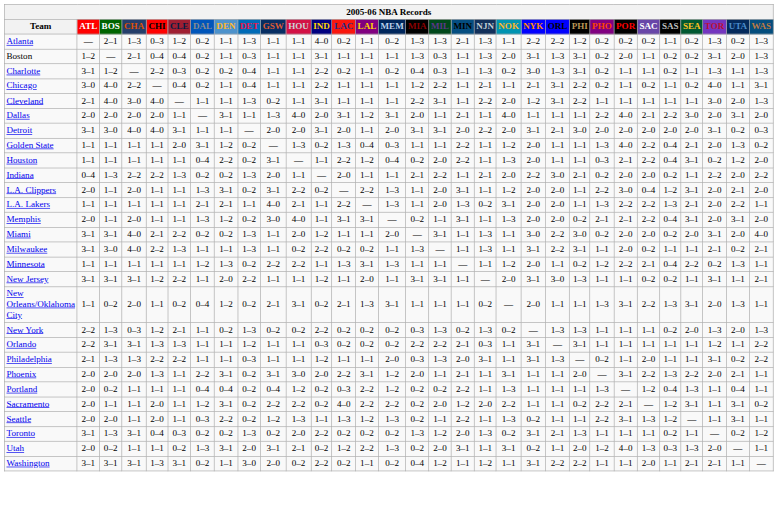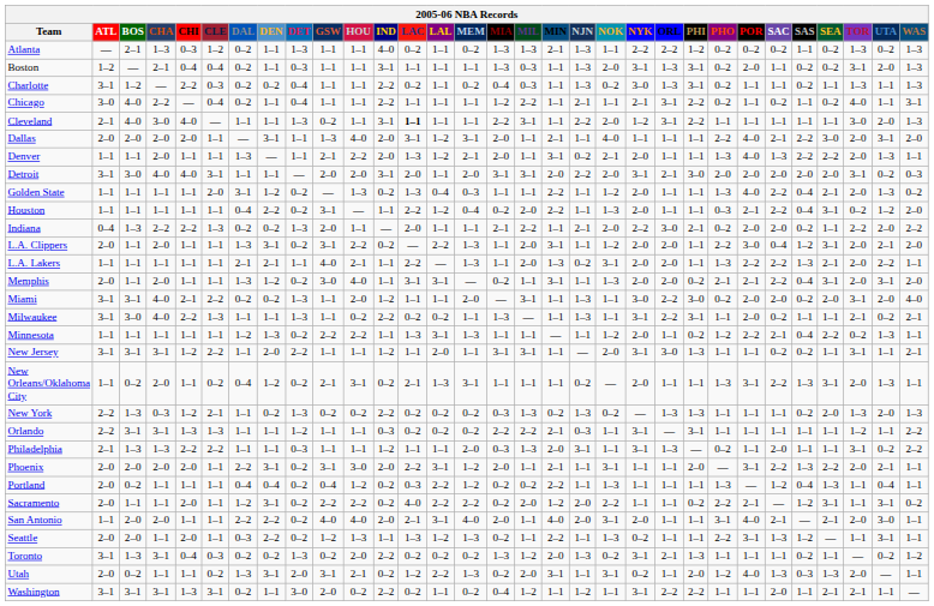 <table class="wikitable" style="font-size:86%; text-align:center;">
 <tr>
 <th colspan=31>2005-06 NBA Records</th>
 </tr>
 <tr>
 <th width=100>Team</th>
 <th style="background:#FF0000;color:#FFFFFF;width=35">ATL</th>
 <th style="background:#006400;color:#FFFFFF;width=35">BOS</th>
 <th style="background:#253E6A;color:#DF5106;width=35">CHA</th>
 <th style="background:#FF0000;color:#000000;width=35">CHI</th>
 <th style="background:#9F1F32;color:#001D43;width=35">CLE</th>
 <th style="background:#0055BA;color:#898D8F;width=35">DAL</th>
 <th style="background:#4C92CC;color:#FDB827;width=35">DEN</th>
 <th style="background:#006BB7;color:#ED164B;width=35">DET</th>
 <th style="background:#072E63;color:#DC5A34;width=35">GSW</th>
 <th style="background:#D31145;color:#CBD4D8;width=35">HOU</th>
 <th style="background:#000080;color:#FFD700;width=35">IND</th>
 <th style="background:#F9160D;color:#1A2E8B;width=35">LAC</th>
 <th style="background:#800080;color:#FFD700;width=35">LAL</th>
 <th style="background:#00265B;color:#BAD1EB;width=35">MEM</th>
 <th style="background:#000000;color:#8B0000;width=35">MIA</th>
 <th style="background:#00471B;color:#5C378A;width=35">MIL</th>
 <th style="background:#044D80;color:#000000;width=35">MIN</th>
 <th style="background:#12305B;color:#C4CED4;width=35">NJN</th>
 <th style="background:#0093B1;color:#FDB827;width=35">NOK</th>
 <th style="background:#0000FF;color:#FF8C00;width=35">NYK</th>
 <th style="background:#0000FF;color:#000000;width=35">ORL</th>
 <th style="background:#000000;color:#BB9754;width=35">PHI</th>
 <th style="background:#800080;color:#FF4500;width=35">PHO</th>
 <th style="background:#000000;color:#FF0000;width=35">POR</th>
 <th style="background:#6846A8;color:#FFFFFF;width=35">SAC</th>
 <th style="background:#000000;color:#C0C0C0;width=35">SAS</th>
 <th style="background:#005831;color:#FFC322;width=35">SEA</th>
 <th style="background:#7436BF;color:#BE0F34;width=35">TOR</th>
 <th style="background:#042A5C;color:#4C8ECC;width=35">UTA</th>
 <th style="background:#044D7D;color:#BC7A44;width=35">WAS</th>
 </tr>
 <tr>
 <td style="text-align:left;"><a href='#'>Atlanta</a></td>
 <td>—</td>
 <td>2–1</td>
 <td>1–3</td>
 <td>0–3</td>
 <td>1–2</td>
 <td>0–2</td>
 <td>1–1</td>
 <td>1–3</td>
 <td>1–1</td>
 <td>1–1</td>
 <td>4–0</td>
 <td>0–2</td>
 <td>1–1</td>
 <td>0–2</td>
 <td>1–3</td>
 <td>1–3</td>
 <td>2–1</td>
 <td>1–3</td>
 <td>1–1</td>
 <td>2–2</td>
 <td>2–2</td>
 <td>1–2</td>
 <td>0–2</td>
 <td>0–2</td>
 <td>0–2</td>
 <td>1–1</td>
 <td>0–2</td>
 <td>1–3</td>
 <td>0–2</td>
 <td>1–3</td>
 </tr>
 <tr>
 <td style="text-align:left;">Boston</td>
 <td>1–2</td>
 <td>—</td>
 <td>2–1</td>
 <td>0–4</td>
 <td>0–4</td>
 <td>0–2</td>
 <td>1–1</td>
 <td>0–3</td>
 <td>1–1</td>
 <td>1–1</td>
 <td>3–1</td>
 <td>1–1</td>
 <td>1–1</td>
 <td>1–1</td>
 <td>1–3</td>
 <td>0–3</td>
 <td>1–1</td>
 <td>1–3</td>
 <td>2–0</td>
 <td>3–1</td>
 <td>1–3</td>
 <td>3–1</td>
 <td>0–2</td>
 <td>2–0</td>
 <td>1–1</td>
 <td>0–2</td>
 <td>0–2</td>
 <td>3–1</td>
 <td>2–0</td>
 <td>1–3</td>
 </tr>
 <tr>
 <td style="text-align:left;"><a href='#'>Charlotte</a></td>
 <td>3–1</td>
 <td>1–2</td>
 <td>—</td>
 <td>2–2</td>
 <td>0–3</td>
 <td>0–2</td>
 <td>0–2</td>
 <td>0–4</td>
 <td>1–1</td>
 <td>1–1</td>
 <td>2–2</td>
 <td>0–2</td>
 <td>1–1</td>
 <td>0–2</td>
 <td>0–4</td>
 <td>0–3</td>
 <td>1–1</td>
 <td>1–3</td>
 <td>0–2</td>
 <td>3–0</td>
 <td>1–3</td>
 <td>3–1</td>
 <td>0–2</td>
 <td>1–1</td>
 <td>1–1</td>
 <td>0–2</td>
 <td>1–1</td>
 <td>1–3</td>
 <td>1–1</td>
 <td>1–3</td>
 </tr>
 <tr>
 <td style="text-align:left;"><a href='#'>Chicago</a></td>
 <td>3–0</td>
 <td>4–0</td>
 <td>2–2</td>
 <td>—</td>
 <td>0–4</td>
 <td>0–2</td>
 <td>1–1</td>
 <td>0–4</td>
 <td>1–1</td>
 <td>1–1</td>
 <td>2–2</td>
 <td>1–1</td>
 <td>1–1</td>
 <td>1–1</td>
 <td>1–2</td>
 <td>2–2</td>
 <td>1–1</td>
 <td>2–1</td>
 <td>1–1</td>
 <td>2–1</td>
 <td>3–1</td>
 <td>2–2</td>
 <td>0–2</td>
 <td>1–1</td>
 <td>0–2</td>
 <td>1–1</td>
 <td>0–2</td>
 <td>4–0</td>
 <td>1–1</td>
 <td>3–1</td>
 </tr>
 <tr>
 <td style="text-align:left;"><a href='#'>Cleveland</a></td>
 <td>2–1</td>
 <td>4–0</td>
 <td>3–0</td>
 <td>4–0</td>
 <td>—</td>
 <td>1–1</td>
 <td>1–1</td>
 <td>1–3</td>
 <td>0–2</td>
 <td>1–1</td>
 <td>3–1</td>
-<td>1–1</td>
+<td><strong>1–1</strong></td>
 <td>1–1</td>
 <td>1–1</td>
 <td>2–2</td>
 <td>3–1</td>
 <td>1–1</td>
 <td>2–2</td>
 <td>2–0</td>
 <td>1–2</td>
 <td>3–1</td>
 <td>2–2</td>
 <td>1–1</td>
 <td>1–1</td>
 <td>1–1</td>
 <td>1–1</td>
 <td>1–1</td>
 <td>3–0</td>
 <td>2–0</td>
 <td>1–3</td>
 </tr>
 <tr>
 <td style="text-align:left;"><a href='#'>Dallas</a></td>
 <td>2–0</td>
 <td>2–0</td>
 <td>2–0</td>
 <td>2–0</td>
 <td>1–1</td>
 <td>—</td>
 <td>3–1</td>
 <td>1–1</td>
 <td>1–3</td>
 <td>4–0</td>
 <td>2–0</td>
 <td>3–1</td>
 <td>1–2</td>
 <td>3–1</td>
 <td>2–0</td>
 <td>1–1</td>
 <td>2–1</td>
 <td>1–1</td>
 <td>4–0</td>
 <td>1–1</td>
 <td>1–1</td>
 <td>1–1</td>
 <td>2–2</td>
 <td>4–0</td>
 <td>2–1</td>
 <td>2–2</td>
 <td>3–0</td>
 <td>2–0</td>
 <td>3–1</td>
 <td>2–0</td>
+</tr>
+<tr>
+<td style="text-align:left;"><a href='#'>Denver</a></td>
+<td>1–1</td>
+<td>1–1</td>
+<td>2–0</td>
+<td>1–1</td>
+<td>1–1</td>
+<td>1–3</td>
+<td>—</td>
+<td>1–1</td>
+<td>2–1</td>
+<td>2–2</td>
+<td>2–0</td>
+<td>1–3</td>
+<td>1–2</td>
+<td>2–1</td>
+<td>2–0</td>
+<td>1–1</td>
+<td>3–1</td>
+<td>0–2</td>
+<td>2–1</td>
+<td>2–0</td>
+<td>1–1</td>
+<td>1–1</td>
+<td>1–3</td>
+<td>4–0</td>
+<td>1–3</td>
+<td>2–2</td>
+<td>2–2</td>
+<td>2–0</td>
+<td>1–3</td>
+<td>1–1</td>
 </tr>
 <tr>
 <td style="text-align:left;"><a href='#'>Detroit</a></td>
 <td>3–1</td>
 <td>3–0</td>
 <td>4–0</td>
 <td>4–0</td>
 <td>3–1</td>
 <td>1–1</td>
 <td>1–1</td>
 <td>—</td>
 <td>2–0</td>
 <td>2–0</td>
 <td>3–1</td>
 <td>2–0</td>
 <td>1–1</td>
 <td>2–0</td>
 <td>3–1</td>
 <td>3–1</td>
 <td>2–0</td>
 <td>2–2</td>
 <td>2–0</td>
 <td>3–1</td>
 <td>2–1</td>
 <td>3–0</td>
 <td>2–0</td>
 <td>2–0</td>
 <td>2–0</td>
 <td>2–0</td>
 <td>2–0</td>
 <td>3–1</td>
 <td>0–2</td>
 <td>0–3</td>
 </tr>
 <tr>
 <td style="text-align:left;"><a href='#'>Golden State</a></td>
 <td>1–1</td>
 <td>1–1</td>
 <td>1–1</td>
 <td>1–1</td>
 <td>2–0</td>
 <td>3–1</td>
 <td>1–2</td>
 <td>0–2</td>
 <td>—</td>
 <td>1–3</td>
 <td>0–2</td>
 <td>1–3</td>
 <td>0–4</td>
 <td>0–3</td>
 <td>1–1</td>
 <td>1–1</td>
 <td>2–2</td>
 <td>1–1</td>
 <td>1–2</td>
 <td>2–0</td>
 <td>1–1</td>
 <td>1–1</td>
 <td>1–3</td>
 <td>4–0</td>
 <td>2–2</td>
 <td>0–4</td>
 <td>2–1</td>
 <td>2–0</td>
 <td>1–3</td>
 <td>0–2</td>
 </tr>
 <tr>
 <td style="text-align:left;"><a href='#'>Houston</a></td>
 <td>1–1</td>
 <td>1–1</td>
 <td>1–1</td>
 <td>1–1</td>
 <td>1–1</td>
 <td>0–4</td>
 <td>2–2</td>
 <td>0–2</td>
 <td>3–1</td>
 <td>—</td>
 <td>1–1</td>
 <td>2–2</td>
 <td>1–2</td>
 <td>0–4</td>
 <td>0–2</td>
 <td>2–0</td>
 <td>2–2</td>
 <td>1–1</td>
 <td>1–3</td>
 <td>2–0</td>
 <td>1–1</td>
 <td>1–1</td>
 <td>0–3</td>
 <td>2–1</td>
 <td>2–2</td>
 <td>0–4</td>
 <td>3–1</td>
 <td>0–2</td>
 <td>1–2</td>
 <td>2–0</td>
 </tr>
 <tr>
 <td style="text-align:left;"><a href='#'>Indiana</a></td>
 <td>0–4</td>
 <td>1–3</td>
 <td>2–2</td>
 <td>2–2</td>
 <td>1–3</td>
 <td>0–2</td>
 <td>0–2</td>
 <td>1–3</td>
 <td>2–0</td>
 <td>1–1</td>
 <td>—</td>
 <td>2–0</td>
 <td>1–1</td>
 <td>1–1</td>
 <td>2–1</td>
 <td>2–2</td>
 <td>1–1</td>
 <td>2–1</td>
 <td>2–0</td>
 <td>2–2</td>
 <td>3–0</td>
 <td>2–1</td>
 <td>0–2</td>
 <td>2–0</td>
 <td>2–0</td>
 <td>0–2</td>
 <td>1–1</td>
 <td>2–2</td>
 <td>2–0</td>
 <td>2–2</td>
 </tr>
 <tr>
 <td style="text-align:left;"><a href='#'>L.A. Clippers</a></td>
 <td>2–0</td>
 <td>1–1</td>
 <td>2–0</td>
 <td>1–1</td>
 <td>1–1</td>
 <td>1–3</td>
 <td>3–1</td>
 <td>0–2</td>
 <td>3–1</td>
 <td>2–2</td>
 <td>0–2</td>
 <td>—</td>
 <td>2–2</td>
 <td>1–3</td>
 <td>1–1</td>
 <td>2–0</td>
 <td>3–1</td>
 <td>1–1</td>
 <td>1–2</td>
 <td>2–0</td>
 <td>2–0</td>
 <td>1–1</td>
 <td>2–2</td>
 <td>3–0</td>
 <td>0–4</td>
 <td>1–2</td>
 <td>3–1</td>
 <td>2–0</td>
 <td>2–1</td>
 <td>2–0</td>
 </tr>
 <tr>
 <td style="text-align:left;"><a href='#'>L.A. Lakers</a></td>
 <td>1–1</td>
 <td>1–1</td>
 <td>1–1</td>
 <td>1–1</td>
 <td>1–1</td>
 <td>2–1</td>
 <td>2–1</td>
 <td>1–1</td>
 <td>4–0</td>
 <td>2–1</td>
 <td>1–1</td>
 <td>2–2</td>
 <td>—</td>
 <td>1–3</td>
 <td>1–1</td>
 <td>2–0</td>
 <td>1–3</td>
 <td>0–2</td>
 <td>3–1</td>
 <td>2–0</td>
 <td>2–0</td>
 <td>1–1</td>
 <td>1–3</td>
 <td>2–2</td>
 <td>2–2</td>
 <td>1–3</td>
 <td>2–1</td>
 <td>2–0</td>
 <td>2–2</td>
 <td>1–1</td>
 </tr>
 <tr>
 <td style="text-align:left;"><a href='#'>Memphis</a></td>
 <td>2–0</td>
 <td>1–1</td>
 <td>2–0</td>
 <td>1–1</td>
 <td>1–1</td>
 <td>1–3</td>
 <td>1–2</td>
 <td>0–2</td>
 <td>3–0</td>
 <td>4–0</td>
 <td>1–1</td>
 <td>3–1</td>
 <td>3–1</td>
 <td>—</td>
 <td>0–2</td>
 <td>1–1</td>
 <td>3–1</td>
 <td>1–1</td>
 <td>1–3</td>
 <td>2–0</td>
 <td>2–0</td>
 <td>0–2</td>
 <td>2–1</td>
 <td>2–1</td>
 <td>2–2</td>
 <td>0–4</td>
 <td>3–1</td>
 <td>2–0</td>
 <td>3–1</td>
 <td>2–0</td>
 </tr>
 <tr>
 <td style="text-align:left;"><a href='#'>Miami</a></td>
 <td>3–1</td>
 <td>3–1</td>
 <td>4–0</td>
 <td>2–1</td>
 <td>2–2</td>
 <td>0–2</td>
 <td>0–2</td>
 <td>1–3</td>
 <td>1–1</td>
 <td>2–0</td>
 <td>1–2</td>
 <td>1–1</td>
 <td>1–1</td>
 <td>2–0</td>
 <td>—</td>
 <td>3–1</td>
 <td>1–1</td>
 <td>1–3</td>
 <td>1–1</td>
 <td>3–0</td>
 <td>2–2</td>
 <td>3–0</td>
 <td>0–2</td>
 <td>2–0</td>
 <td>2–0</td>
 <td>0–2</td>
 <td>2–0</td>
 <td>3–1</td>
 <td>2–0</td>
 <td>4–0</td>
 </tr>
 <tr>
 <td style="text-align:left;"><a href='#'>Milwaukee</a></td>
 <td>3–1</td>
 <td>3–0</td>
 <td>4–0</td>
 <td>2–2</td>
 <td>1–3</td>
 <td>1–1</td>
 <td>1–1</td>
 <td>1–3</td>
 <td>1–1</td>
 <td>0–2</td>
 <td>2–2</td>
 <td>0–2</td>
 <td>0–2</td>
 <td>1–1</td>
 <td>1–3</td>
 <td>—</td>
 <td>1–1</td>
 <td>1–3</td>
 <td>1–1</td>
 <td>3–1</td>
 <td>2–2</td>
 <td>3–1</td>
 <td>1–1</td>
 <td>2–0</td>
 <td>0–2</td>
 <td>1–1</td>
 <td>1–1</td>
 <td>2–1</td>
 <td>0–2</td>
 <td>2–1</td>
 </tr>
 <tr>
 <td style="text-align:left;"><a href='#'>Minnesota</a></td>
 <td>1–1</td>
 <td>1–1</td>
 <td>1–1</td>
 <td>1–1</td>
 <td>1–1</td>
 <td>1–2</td>
 <td>1–3</td>
 <td>0–2</td>
 <td>2–2</td>
 <td>2–2</td>
 <td>1–1</td>
 <td>1–3</td>
 <td>3–1</td>
 <td>1–3</td>
 <td>1–1</td>
 <td>1–1</td>
 <td>—</td>
 <td>1–1</td>
 <td>1–2</td>
 <td>2–0</td>
 <td>1–1</td>
 <td>0–2</td>
 <td>1–2</td>
 <td>2–2</td>
 <td>2–1</td>
 <td>0–4</td>
 <td>2–2</td>
 <td>0–2</td>
 <td>1–3</td>
 <td>1–1</td>
 </tr>
 <tr>
 <td style="text-align:left;"><a href='#'>New Jersey</a></td>
 <td>3–1</td>
 <td>3–1</td>
 <td>3–1</td>
 <td>1–2</td>
 <td>2–2</td>
 <td>1–1</td>
 <td>2–0</td>
 <td>2–2</td>
 <td>1–1</td>
 <td>1–1</td>
 <td>1–2</td>
 <td>1–1</td>
 <td>2–0</td>
 <td>1–1</td>
 <td>3–1</td>
 <td>3–1</td>
 <td>1–1</td>
 <td>—</td>
 <td>2–0</td>
 <td>3–1</td>
 <td>3–0</td>
 <td>1–3</td>
 <td>1–1</td>
 <td>1–1</td>
 <td>0–2</td>
 <td>0–2</td>
 <td>1–1</td>
 <td>3–1</td>
 <td>1–1</td>
 <td>2–1</td>
 </tr>
 <tr>
 <td style="text-align:left;"><a href='#'>New Orleans/Oklahoma City</a></td>
 <td>1–1</td>
 <td>0–2</td>
 <td>2–0</td>
 <td>1–1</td>
 <td>0–2</td>
 <td>0–4</td>
 <td>1–2</td>
 <td>0–2</td>
 <td>2–1</td>
 <td>3–1</td>
 <td>0–2</td>
 <td>2–1</td>
 <td>1–3</td>
 <td>3–1</td>
 <td>1–1</td>
 <td>1–1</td>
 <td>1–1</td>
 <td>0–2</td>
 <td>—</td>
 <td>2–0</td>
 <td>1–1</td>
 <td>1–1</td>
 <td>1–3</td>
 <td>3–1</td>
 <td>2–2</td>
 <td>1–3</td>
 <td>3–1</td>
 <td>2–0</td>
 <td>1–3</td>
 <td>1–1</td>
 </tr>
 <tr>
 <td style="text-align:left;"><a href='#'>New York</a></td>
 <td>2–2</td>
 <td>1–3</td>
 <td>0–3</td>
 <td>1–2</td>
 <td>2–1</td>
 <td>1–1</td>
 <td>0–2</td>
 <td>1–3</td>
 <td>0–2</td>
 <td>0–2</td>
 <td>2–2</td>
 <td>0–2</td>
 <td>0–2</td>
 <td>0–2</td>
 <td>0–3</td>
 <td>1–3</td>
 <td>0–2</td>
 <td>1–3</td>
 <td>0–2</td>
 <td>—</td>
 <td>1–3</td>
 <td>1–3</td>
 <td>1–1</td>
 <td>1–1</td>
 <td>1–1</td>
 <td>0–2</td>
 <td>2–0</td>
 <td>1–3</td>
 <td>2–0</td>
 <td>1–3</td>
 </tr>
 <tr>
 <td style="text-align:left;"><a href='#'>Orlando</a></td>
 <td>2–2</td>
 <td>3–1</td>
 <td>3–1</td>
 <td>1–3</td>
 <td>1–3</td>
 <td>1–1</td>
 <td>1–1</td>
 <td>1–2</td>
 <td>1–1</td>
 <td>1–1</td>
 <td>0–3</td>
 <td>0–2</td>
 <td>0–2</td>
 <td>0–2</td>
 <td>2–2</td>
 <td>2–2</td>
 <td>2–1</td>
 <td>0–3</td>
 <td>1–1</td>
 <td>3–1</td>
 <td>—</td>
 <td>3–1</td>
 <td>1–1</td>
 <td>1–1</td>
 <td>1–1</td>
 <td>1–1</td>
 <td>1–1</td>
 <td>1–2</td>
 <td>1–1</td>
 <td>2–2</td>
 </tr>
 <tr>
 <td style="text-align:left;"><a href='#'>Philadelphia</a></td>
 <td>2–1</td>
 <td>1–3</td>
 <td>1–3</td>
 <td>2–2</td>
 <td>2–2</td>
 <td>1–1</td>
 <td>1–1</td>
 <td>0–3</td>
 <td>1–1</td>
 <td>1–1</td>
 <td>1–2</td>
 <td>1–1</td>
 <td>1–1</td>
 <td>2–0</td>
 <td>0–3</td>
 <td>1–3</td>
 <td>2–0</td>
 <td>3–1</td>
 <td>1–1</td>
 <td>3–1</td>
 <td>1–3</td>
 <td>—</td>
 <td>0–2</td>
 <td>1–1</td>
 <td>2–0</td>
 <td>1–1</td>
 <td>1–1</td>
 <td>3–1</td>
 <td>0–2</td>
 <td>2–2</td>
 </tr>
 <tr>
 <td style="text-align:left;"><a href='#'>Phoenix</a></td>
 <td>2–0</td>
 <td>2–0</td>
 <td>2–0</td>
-<td>1–3</td>
+<td>2–0</td>
 <td>1–1</td>
 <td>2–2</td>
 <td>3–1</td>
 <td>0–2</td>
 <td>3–1</td>
 <td>3–0</td>
 <td>2–0</td>
 <td>2–2</td>
 <td>3–1</td>
 <td>1–2</td>
 <td>2–0</td>
 <td>1–1</td>
 <td>2–1</td>
 <td>1–1</td>
 <td>3–1</td>
 <td>1–1</td>
 <td>1–1</td>
 <td>2–0</td>
 <td>—</td>
 <td>3–1</td>
 <td>2–2</td>
 <td>1–3</td>
 <td>2–2</td>
 <td>2–0</td>
 <td>2–1</td>
 <td>1–1</td>
 </tr>
 <tr>
 <td style="text-align:left;"><a href='#'>Portland</a></td>
 <td>2–0</td>
 <td>0–2</td>
 <td>1–1</td>
 <td>1–1</td>
 <td>1–1</td>
 <td>0–4</td>
 <td>0–4</td>
 <td>0–2</td>
 <td>0–4</td>
 <td>1–2</td>
 <td>0–2</td>
 <td>0–3</td>
 <td>2–2</td>
 <td>1–2</td>
 <td>0–2</td>
 <td>0–2</td>
 <td>2–2</td>
 <td>1–1</td>
 <td>1–3</td>
 <td>1–1</td>
 <td>1–1</td>
 <td>1–1</td>
 <td>1–3</td>
 <td>—</td>
 <td>1–2</td>
 <td>0–4</td>
 <td>1–3</td>
 <td>1–1</td>
 <td>0–4</td>
 <td>1–1</td>
 </tr>
 <tr>
 <td style="text-align:left;"><a href='#'>Sacramento</a></td>
 <td>2–0</td>
 <td>1–1</td>
 <td>1–1</td>
 <td>2–0</td>
 <td>1–1</td>
 <td>1–2</td>
 <td>3–1</td>
 <td>0–2</td>
 <td>2–2</td>
 <td>2–2</td>
 <td>0–2</td>
 <td>4–0</td>
 <td>2–2</td>
 <td>2–2</td>
 <td>0–2</td>
 <td>2–0</td>
 <td>1–2</td>
 <td>2–0</td>
 <td>2–2</td>
 <td>1–1</td>
 <td>1–1</td>
 <td>0–2</td>
 <td>2–2</td>
 <td>2–1</td>
 <td>—</td>
 <td>1–2</td>
 <td>3–1</td>
 <td>1–1</td>
 <td>3–1</td>
 <td>0–2</td>
+</tr>
+<tr>
+<td style="text-align:left;"><a href='#'>San Antonio</a></td>
+<td>1–1</td>
+<td>2–0</td>
+<td>2–0</td>
+<td>1–1</td>
+<td>1–1</td>
+<td>2–2</td>
+<td>2–2</td>
+<td>0–2</td>
+<td>4–0</td>
+<td>4–0</td>
+<td>2–0</td>
+<td>2–1</td>
+<td>3–1</td>
+<td>4–0</td>
+<td>2–0</td>
+<td>1–1</td>
+<td>4–0</td>
+<td>2–0</td>
+<td>3–1</td>
+<td>2–0</td>
+<td>1–1</td>
+<td>1–1</td>
+<td>3–1</td>
+<td>4–0</td>
+<td>2–1</td>
+<td>—</td>
+<td>2–1</td>
+<td>2–0</td>
+<td>3–0</td>
+<td>1–1</td>
 </tr>
 <tr>
 <td style="text-align:left;"><a href='#'>Seattle</a></td>
 <td>2–0</td>
 <td>2–0</td>
 <td>1–1</td>
 <td>2–0</td>
 <td>1–1</td>
 <td>0–3</td>
 <td>2–2</td>
 <td>0–2</td>
 <td>1–2</td>
 <td>1–3</td>
 <td>1–1</td>
 <td>1–3</td>
 <td>1–2</td>
 <td>1–3</td>
 <td>0–2</td>
 <td>1–1</td>
 <td>2–2</td>
 <td>1–1</td>
 <td>1–3</td>
 <td>0–2</td>
 <td>1–1</td>
 <td>1–1</td>
 <td>2–2</td>
 <td>3–1</td>
 <td>1–3</td>
 <td>1–2</td>
 <td>—</td>
 <td>1–1</td>
 <td>3–1</td>
 <td>1–1</td>
 </tr>
 <tr>
 <td style="text-align:left;"><a href='#'>Toronto</a></td>
 <td>3–1</td>
 <td>1–3</td>
 <td>3–1</td>
 <td>0–4</td>
 <td>0–3</td>
 <td>0–2</td>
 <td>0–2</td>
 <td>1–3</td>
 <td>0–2</td>
 <td>2–0</td>
 <td>2–2</td>
 <td>0–2</td>
 <td>0–2</td>
 <td>0–2</td>
 <td>1–3</td>
 <td>1–2</td>
 <td>2–0</td>
 <td>1–3</td>
 <td>0–2</td>
 <td>3–1</td>
 <td>2–1</td>
 <td>1–3</td>
 <td>1–1</td>
 <td>1–1</td>
 <td>1–1</td>
 <td>0–2</td>
 <td>1–1</td>
 <td>—</td>
 <td>0–2</td>
 <td>1–2</td>
 </tr>
 <tr>
 <td style="text-align:left;"><a href='#'>Utah</a></td>
 <td>2–0</td>
 <td>0–2</td>
 <td>1–1</td>
 <td>1–1</td>
 <td>0–2</td>
 <td>1–3</td>
 <td>3–1</td>
 <td>2–0</td>
 <td>3–1</td>
 <td>2–1</td>
 <td>0–2</td>
 <td>1–2</td>
 <td>2–2</td>
 <td>1–3</td>
 <td>0–2</td>
 <td>2–0</td>
 <td>3–1</td>
 <td>1–1</td>
 <td>3–1</td>
 <td>0–2</td>
 <td>1–1</td>
 <td>2–0</td>
 <td>1–2</td>
 <td>4–0</td>
 <td>1–3</td>
 <td>0–3</td>
 <td>1–3</td>
 <td>2–0</td>
 <td>—</td>
 <td>1–1</td>
 </tr>
 <tr>
 <td style="text-align:left;"><a href='#'>Washington</a></td>
 <td>3–1</td>
 <td>3–1</td>
 <td>3–1</td>
 <td>1–3</td>
 <td>3–1</td>
 <td>0–2</td>
 <td>1–1</td>
 <td>3–0</td>
 <td>2–0</td>
 <td>0–2</td>
 <td>2–2</td>
 <td>0–2</td>
 <td>1–1</td>
 <td>0–2</td>
 <td>0–4</td>
 <td>1–2</td>
 <td>1–1</td>
 <td>1–2</td>
 <td>1–1</td>
 <td>3–1</td>
 <td>2–2</td>
 <td>2–2</td>
 <td>1–1</td>
 <td>1–1</td>
 <td>2–0</td>
 <td>1–1</td>
 <td>2–1</td>
 <td>2–1</td>
 <td>1–1</td>
 <td>—</td>
 </tr>
 </table>
